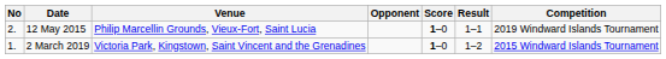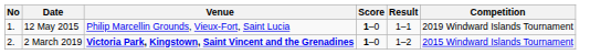 <table class="wikitable" style="font-size:85%;">
 <tr>
 <th>No</th>
 <th>Date</th>
 <th>Venue</th>
-<th>Opponent</th>
 <th>Score</th>
 <th>Result</th>
 <th>Competition</th>
 </tr>
 <tr>
-<td>2.</td>
+<td>1.</td>
 <td>12 May 2015</td>
 <td><a href='#'>Philip Marcellin Grounds</a>, <a href='#'>Vieux-Fort</a>, <a href='#'>Saint Lucia</a></td>
-<td></td>
 <td align=center><strong>1</strong>–0</td>
 <td align=center>1–1</td>
 <td>2019 Windward Islands Tournament</td>
 </tr>
 <tr>
-<td>1.</td>
+<td>2.</td>
 <td>2 March 2019</td>
-<td><a href='#'>Victoria Park</a>, <a href='#'>Kingstown</a>, <a href='#'>Saint Vincent and the Grenadines</a></td>
-<td></td>
+<td><strong><a href='#'>Victoria Park</a>, <a href='#'>Kingstown</a>, <a href='#'>Saint Vincent and the Grenadines</a></strong></td>
 <td align=center><strong>1</strong>–0</td>
 <td align=center>1–2</td>
 <td><a href='#'>2015 Windward Islands Tournament</a></td>
 </tr>
 </table>
